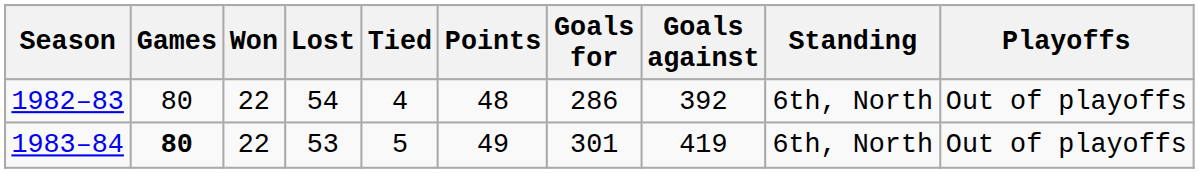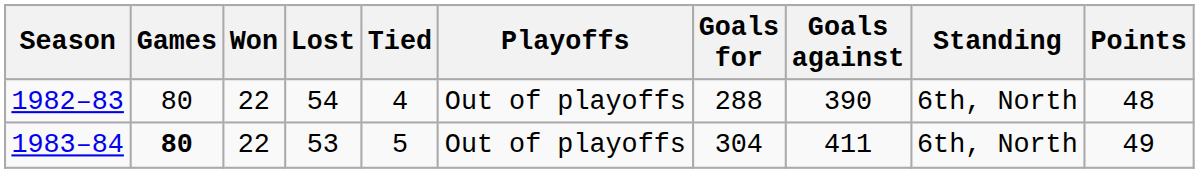 <table class="wikitable" style="text-align:center">
 <tr>
 <th>Season</th>
 <th>Games</th>
 <th>Won</th>
 <th>Lost</th>
 <th>Tied</th>
-<th>Points</th>
+<th>Playoffs</th>
 <th>Goals<br>for</th>
 <th>Goals<br>against</th>
 <th>Standing</th>
-<th>Playoffs</th>
+<th>Points</th>
 </tr>
 <tr>
 <td><a href='#'>1982–83</a></td>
 <td>80</td>
 <td>22</td>
 <td>54</td>
 <td>4</td>
+<td>Out of playoffs</td>
+<td>288</td>
+<td>390</td>
+<td>6th, North</td>
 <td>48</td>
-<td>286</td>
-<td>392</td>
-<td>6th, North</td>
-<td>Out of playoffs</td>
 </tr>
 <tr>
 <td><a href='#'>1983–84</a></td>
 <td><strong>80</strong></td>
 <td>22</td>
 <td>53</td>
 <td>5</td>
+<td>Out of playoffs</td>
+<td>304</td>
+<td>411</td>
+<td>6th, North</td>
 <td>49</td>
-<td>301</td>
-<td>419</td>
-<td>6th, North</td>
-<td>Out of playoffs</td>
 </tr>
 </table>
